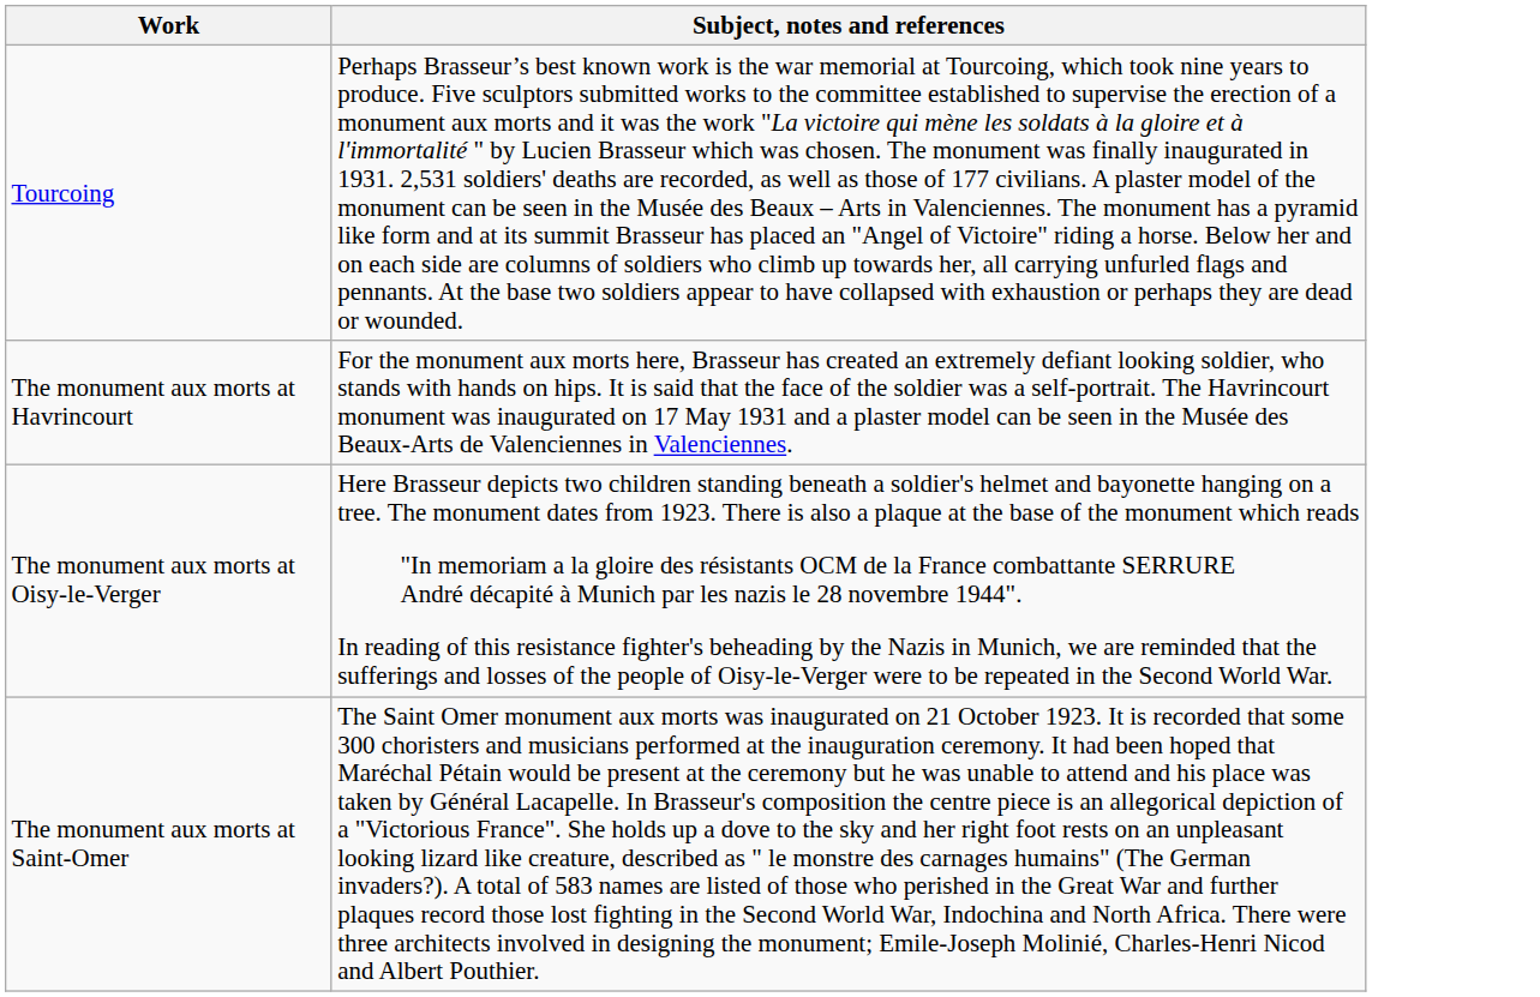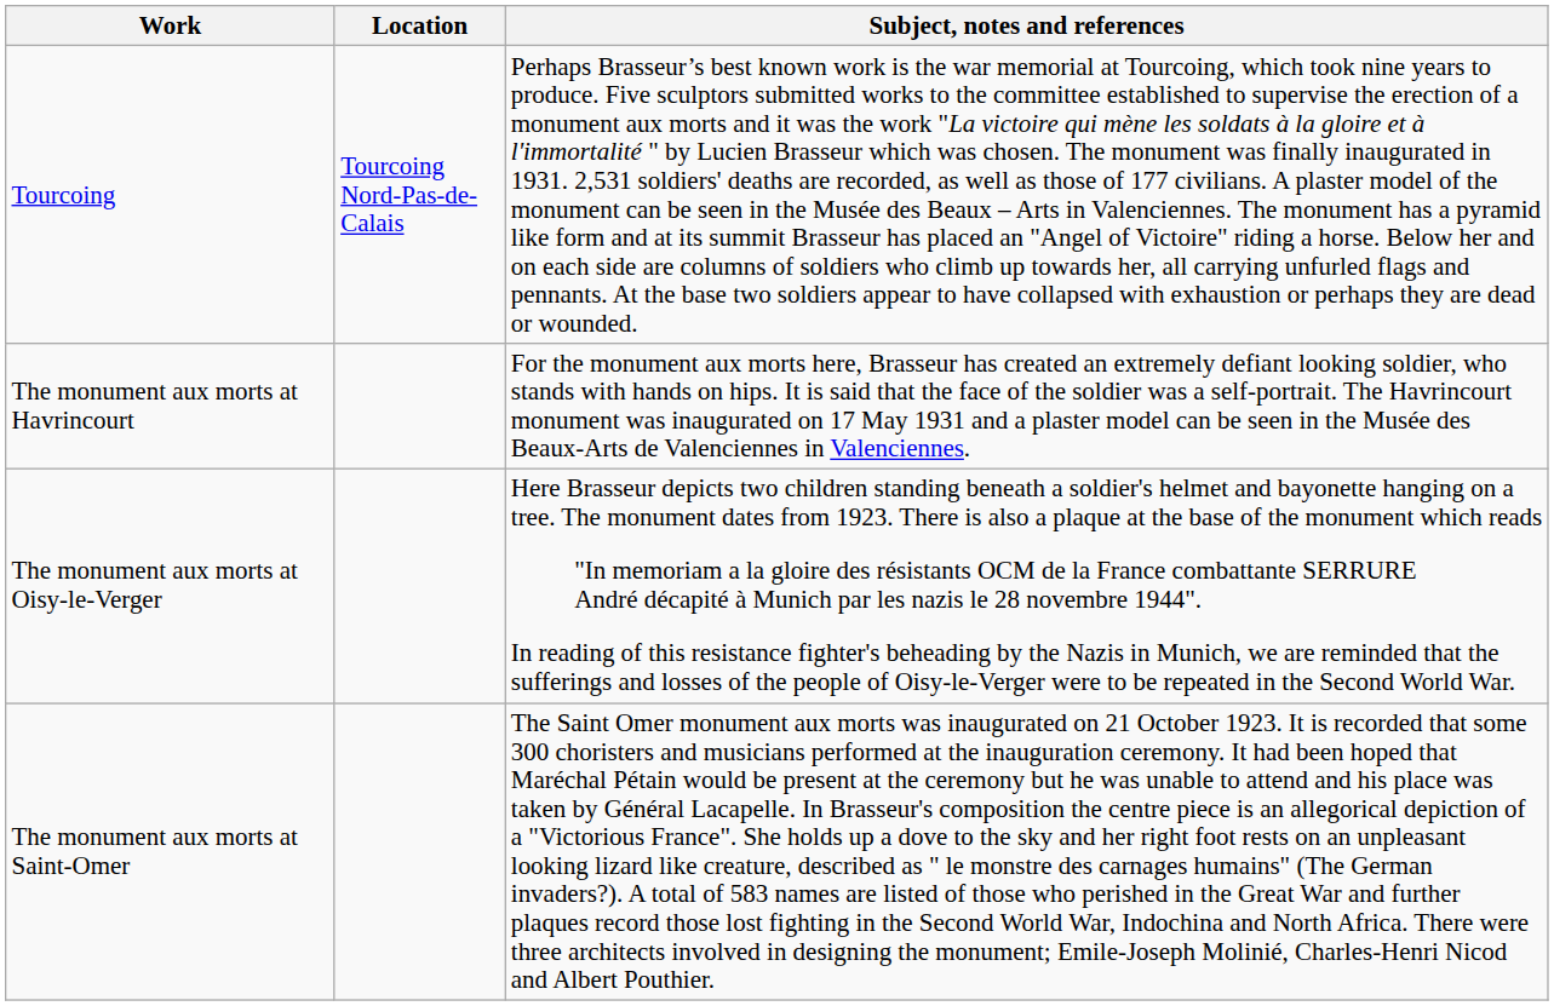 <table class="wikitable sortable">
 <tr>
 <th style="width:200px">Work</th>
+<th style="width:100px">Location</th>
 <th style="width:650px" class="unsortable">Subject, notes and references</th>
 </tr>
 <tr>
 <td><a href='#'>Tourcoing</a></td>
+<td><a href='#'>Tourcoing</a>  <a href='#'>Nord-Pas-de-Calais</a></td>
 <td>Perhaps Brasseur’s best known work is the war memorial at Tourcoing, which took nine years to produce. Five sculptors submitted works to the committee established to supervise the erection of a monument aux morts and it was the work "<em>La victoire qui mène les soldats à la gloire et à l'immortalité</em> " by Lucien Brasseur which was chosen. The monument was finally inaugurated in 1931. 2,531 soldiers' deaths are recorded, as well as those of 177 civilians. A plaster model of the monument can be seen in the Musée des Beaux – Arts in Valenciennes.  The monument has a pyramid like form and at its summit Brasseur has placed an "Angel of Victoire" riding a horse. Below her and on each side are columns of soldiers who climb up towards her, all carrying unfurled flags and pennants. At the base two soldiers appear to have collapsed with exhaustion or perhaps they are dead or wounded.</td>
 </tr>
 <tr>
 <td>The monument aux morts at Havrincourt</td>
+<td></td>
 <td>For the monument aux morts here, Brasseur has created an extremely defiant looking soldier, who stands with hands on hips.  It is said that the face of the soldier was a self-portrait. The Havrincourt monument was inaugurated on 17 May 1931 and a plaster model can be seen in the Musée des Beaux-Arts de Valenciennes in <a href='#'>Valenciennes</a>.</td>
 </tr>
 <tr>
 <td>The monument aux morts at Oisy-le-Verger</td>
+<td></td>
 <td>Here Brasseur depicts two children standing beneath a soldier's helmet and bayonette hanging on a tree. The monument dates from 1923. There is also a plaque at the base of the monument which reads<blockquote>"In memoriam a la gloire des résistants OCM de la France combattante SERRURE André décapité à Munich par les nazis le 28 novembre 1944".</blockquote>In reading of this resistance fighter's beheading by the Nazis in Munich, we are reminded that the sufferings and losses of the people of Oisy-le-Verger were to be repeated in the Second World War.</td>
 </tr>
 <tr>
 <td>The monument aux morts at Saint-Omer</td>
+<td></td>
 <td>The Saint Omer monument aux morts was inaugurated on 21 October 1923. It is recorded that some 300 choristers and musicians performed at the inauguration ceremony. It had been hoped that Maréchal Pétain would be present at the ceremony but he was unable to attend and his place was taken by Général Lacapelle. In Brasseur's composition the centre piece is an allegorical depiction of a "Victorious France". She holds up a dove to the sky and her right foot rests on an unpleasant looking lizard like creature, described as " le monstre des carnages humains" (The German invaders?). A total of 583 names are listed of those who perished in the Great War and further plaques record those lost fighting in the Second World War, Indochina and North Africa. There were three architects involved in designing the monument; Emile-Joseph Molinié, Charles-Henri Nicod and Albert Pouthier.</td>
 </tr>
 </table>
